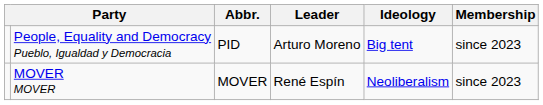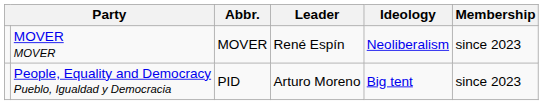 <table class=wikitable>
 <tr>
 <th colspan="2">Party</th>
 <th>Abbr.</th>
 <th>Leader</th>
 <th>Ideology</th>
 <th>Membership</th>
 </tr>
 <tr>
 <td bgcolor=></td>
+<td><a href='#'>MOVER</a><br><small><em>MOVER</em></small></td>
+<td>MOVER</td>
+<td>René Espín</td>
+<td><a href='#'>Neoliberalism</a></td>
+<td>since 2023</td>
+</tr>
+<tr>
+<td bgcolor=></td>
 <td><a href='#'>People, Equality and Democracy</a><br><small><em>Pueblo, Igualdad y Democracia</em></small></td>
 <td>PID</td>
 <td>Arturo Moreno</td>
 <td><a href='#'>Big tent</a></td>
 <td>since 2023</td>
 </tr>
-<tr>
-<td bgcolor=></td>
-<td><a href='#'>MOVER</a><br><small><em>MOVER</em></small></td>
-<td>MOVER</td>
-<td>René Espín</td>
-<td><a href='#'>Neoliberalism</a></td>
-<td>since 2023</td>
-</tr>
 </table>
